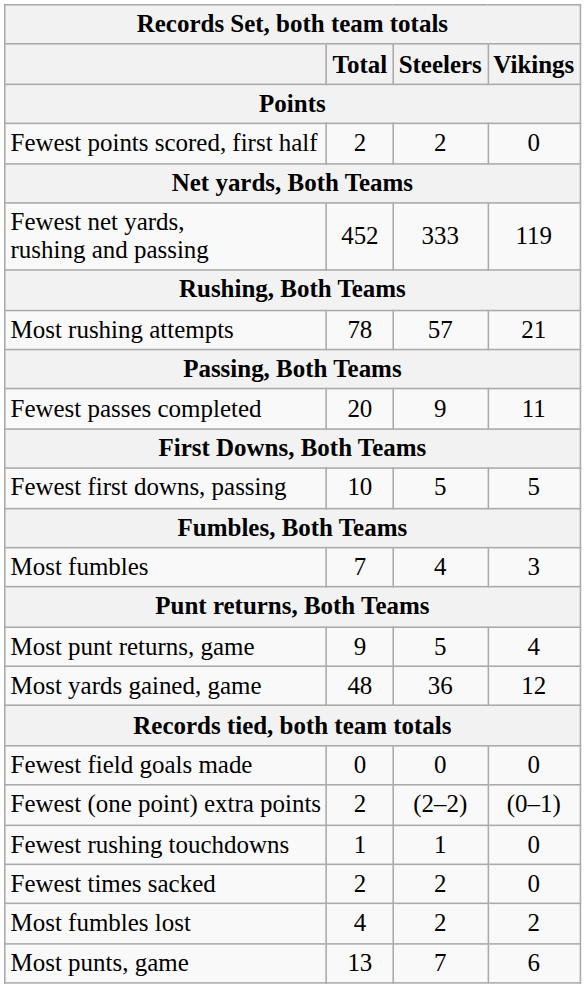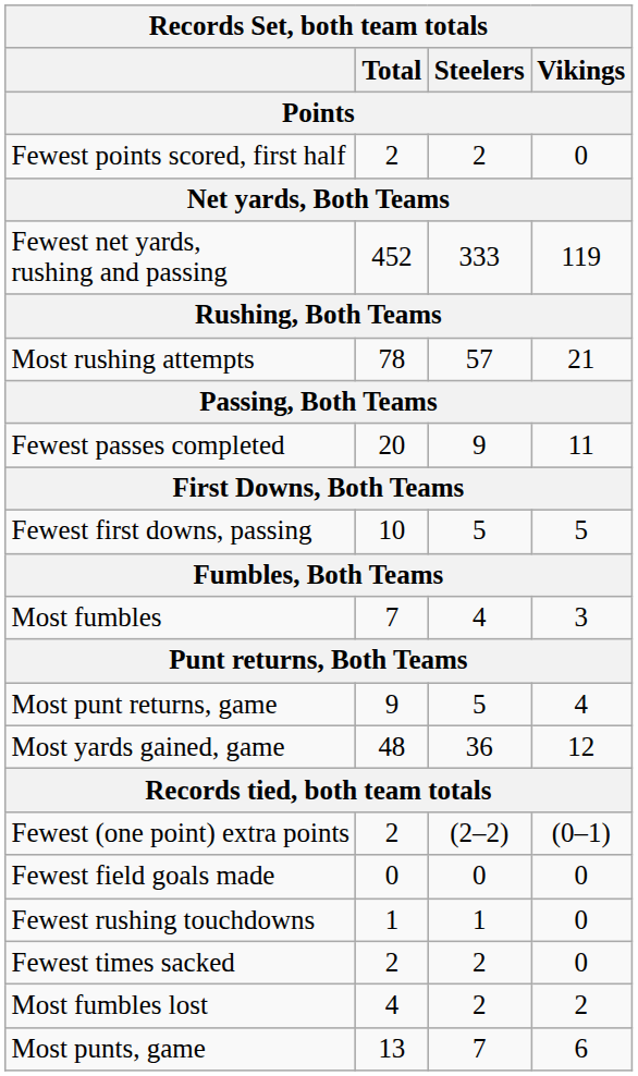 <table class="wikitable">
 <tr>
 <th colspan=4>Records Set, both team totals</th>
 </tr>
 <tr>
 <th></th>
 <th>Total</th>
 <th>Steelers</th>
 <th>Vikings</th>
 </tr>
 <tr>
 <th colspan=4>Points</th>
 </tr>
 <tr align=center>
 <td align=left>Fewest points scored, first half</td>
 <td>2</td>
 <td>2</td>
 <td>0</td>
 </tr>
 <tr>
 <th colspan=4>Net yards, Both Teams</th>
 </tr>
 <tr align=center>
 <td align=left>Fewest net yards,<br> rushing and passing</td>
 <td>452</td>
 <td>333</td>
 <td>119</td>
 </tr>
 <tr>
 <th colspan=4>Rushing, Both Teams</th>
 </tr>
 <tr align=center>
 <td align=left>Most rushing attempts</td>
 <td>78</td>
 <td>57</td>
 <td>21</td>
 </tr>
 <tr>
 <th colspan=4>Passing, Both Teams</th>
 </tr>
 <tr align=center>
 <td align=left>Fewest passes completed</td>
 <td>20</td>
 <td>9</td>
 <td>11</td>
 </tr>
 <tr>
 <th colspan=4>First Downs, Both Teams</th>
 </tr>
 <tr align=center>
 <td align=left>Fewest first downs, passing</td>
 <td>10</td>
 <td>5</td>
 <td>5</td>
 </tr>
 <tr>
 <th colspan=4>Fumbles, Both Teams</th>
 </tr>
 <tr align=center>
 <td align=left>Most fumbles</td>
 <td>7</td>
 <td>4</td>
 <td>3</td>
 </tr>
 <tr>
 <th colspan=4>Punt returns, Both Teams</th>
 </tr>
 <tr align=center>
 <td align=left>Most punt returns, game</td>
 <td>9</td>
 <td>5</td>
 <td>4</td>
 </tr>
 <tr align=center>
 <td align=left>Most yards gained, game</td>
 <td>48</td>
 <td>36</td>
 <td>12</td>
 </tr>
 <tr>
 <th colspan=4>Records tied, both team totals</th>
 </tr>
 <tr align=center>
+<td align=left>Fewest (one point) extra points</td>
+<td>2</td>
+<td>(2–2)</td>
+<td>(0–1)</td>
+</tr>
+<tr align=center>
 <td align=left>Fewest field goals made</td>
 <td>0</td>
 <td>0</td>
 <td>0</td>
-</tr>
-<tr align=center>
-<td align=left>Fewest (one point) extra points</td>
-<td>2</td>
-<td>(2–2)</td>
-<td>(0–1)</td>
 </tr>
 <tr align=center>
 <td align=left>Fewest rushing touchdowns</td>
 <td>1</td>
 <td>1</td>
 <td>0</td>
 </tr>
 <tr align=center>
 <td align=left>Fewest times sacked</td>
 <td>2</td>
 <td>2</td>
 <td>0</td>
 </tr>
 <tr align=center>
 <td align=left>Most fumbles lost</td>
 <td>4</td>
 <td>2</td>
 <td>2</td>
 </tr>
 <tr align=center>
 <td align=left>Most punts, game</td>
 <td>13</td>
 <td>7</td>
 <td>6</td>
 </tr>
 </table>
